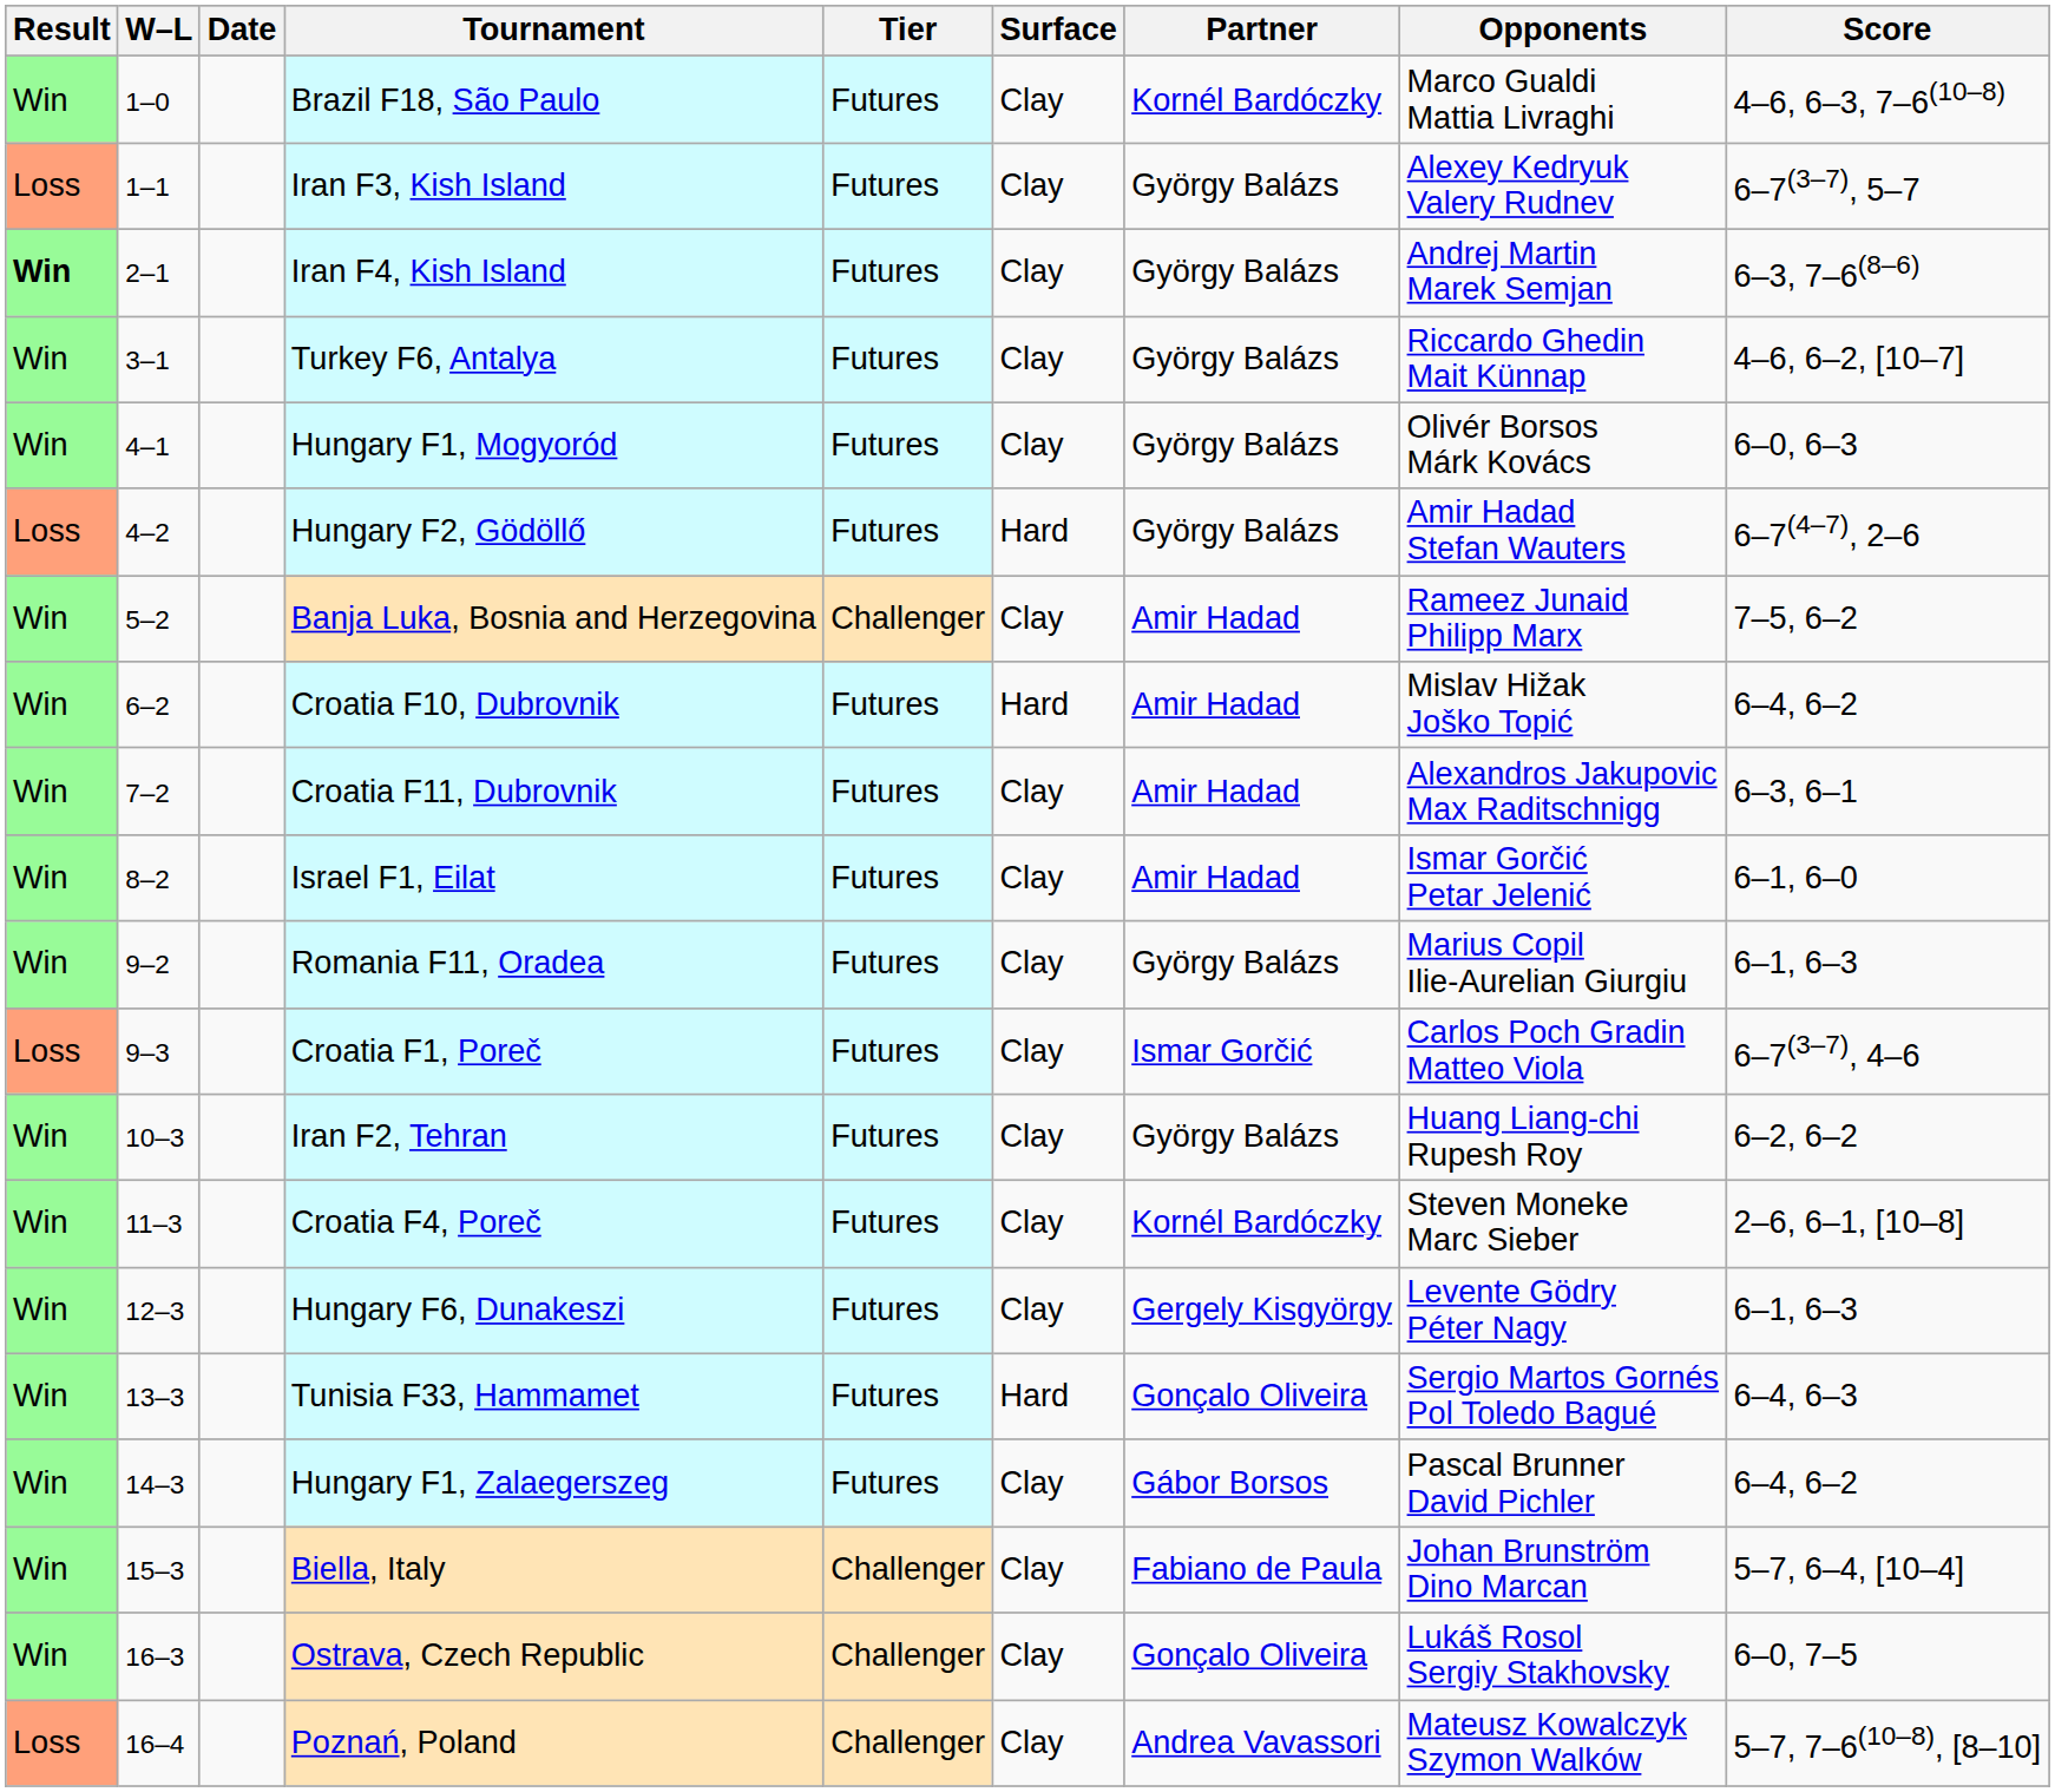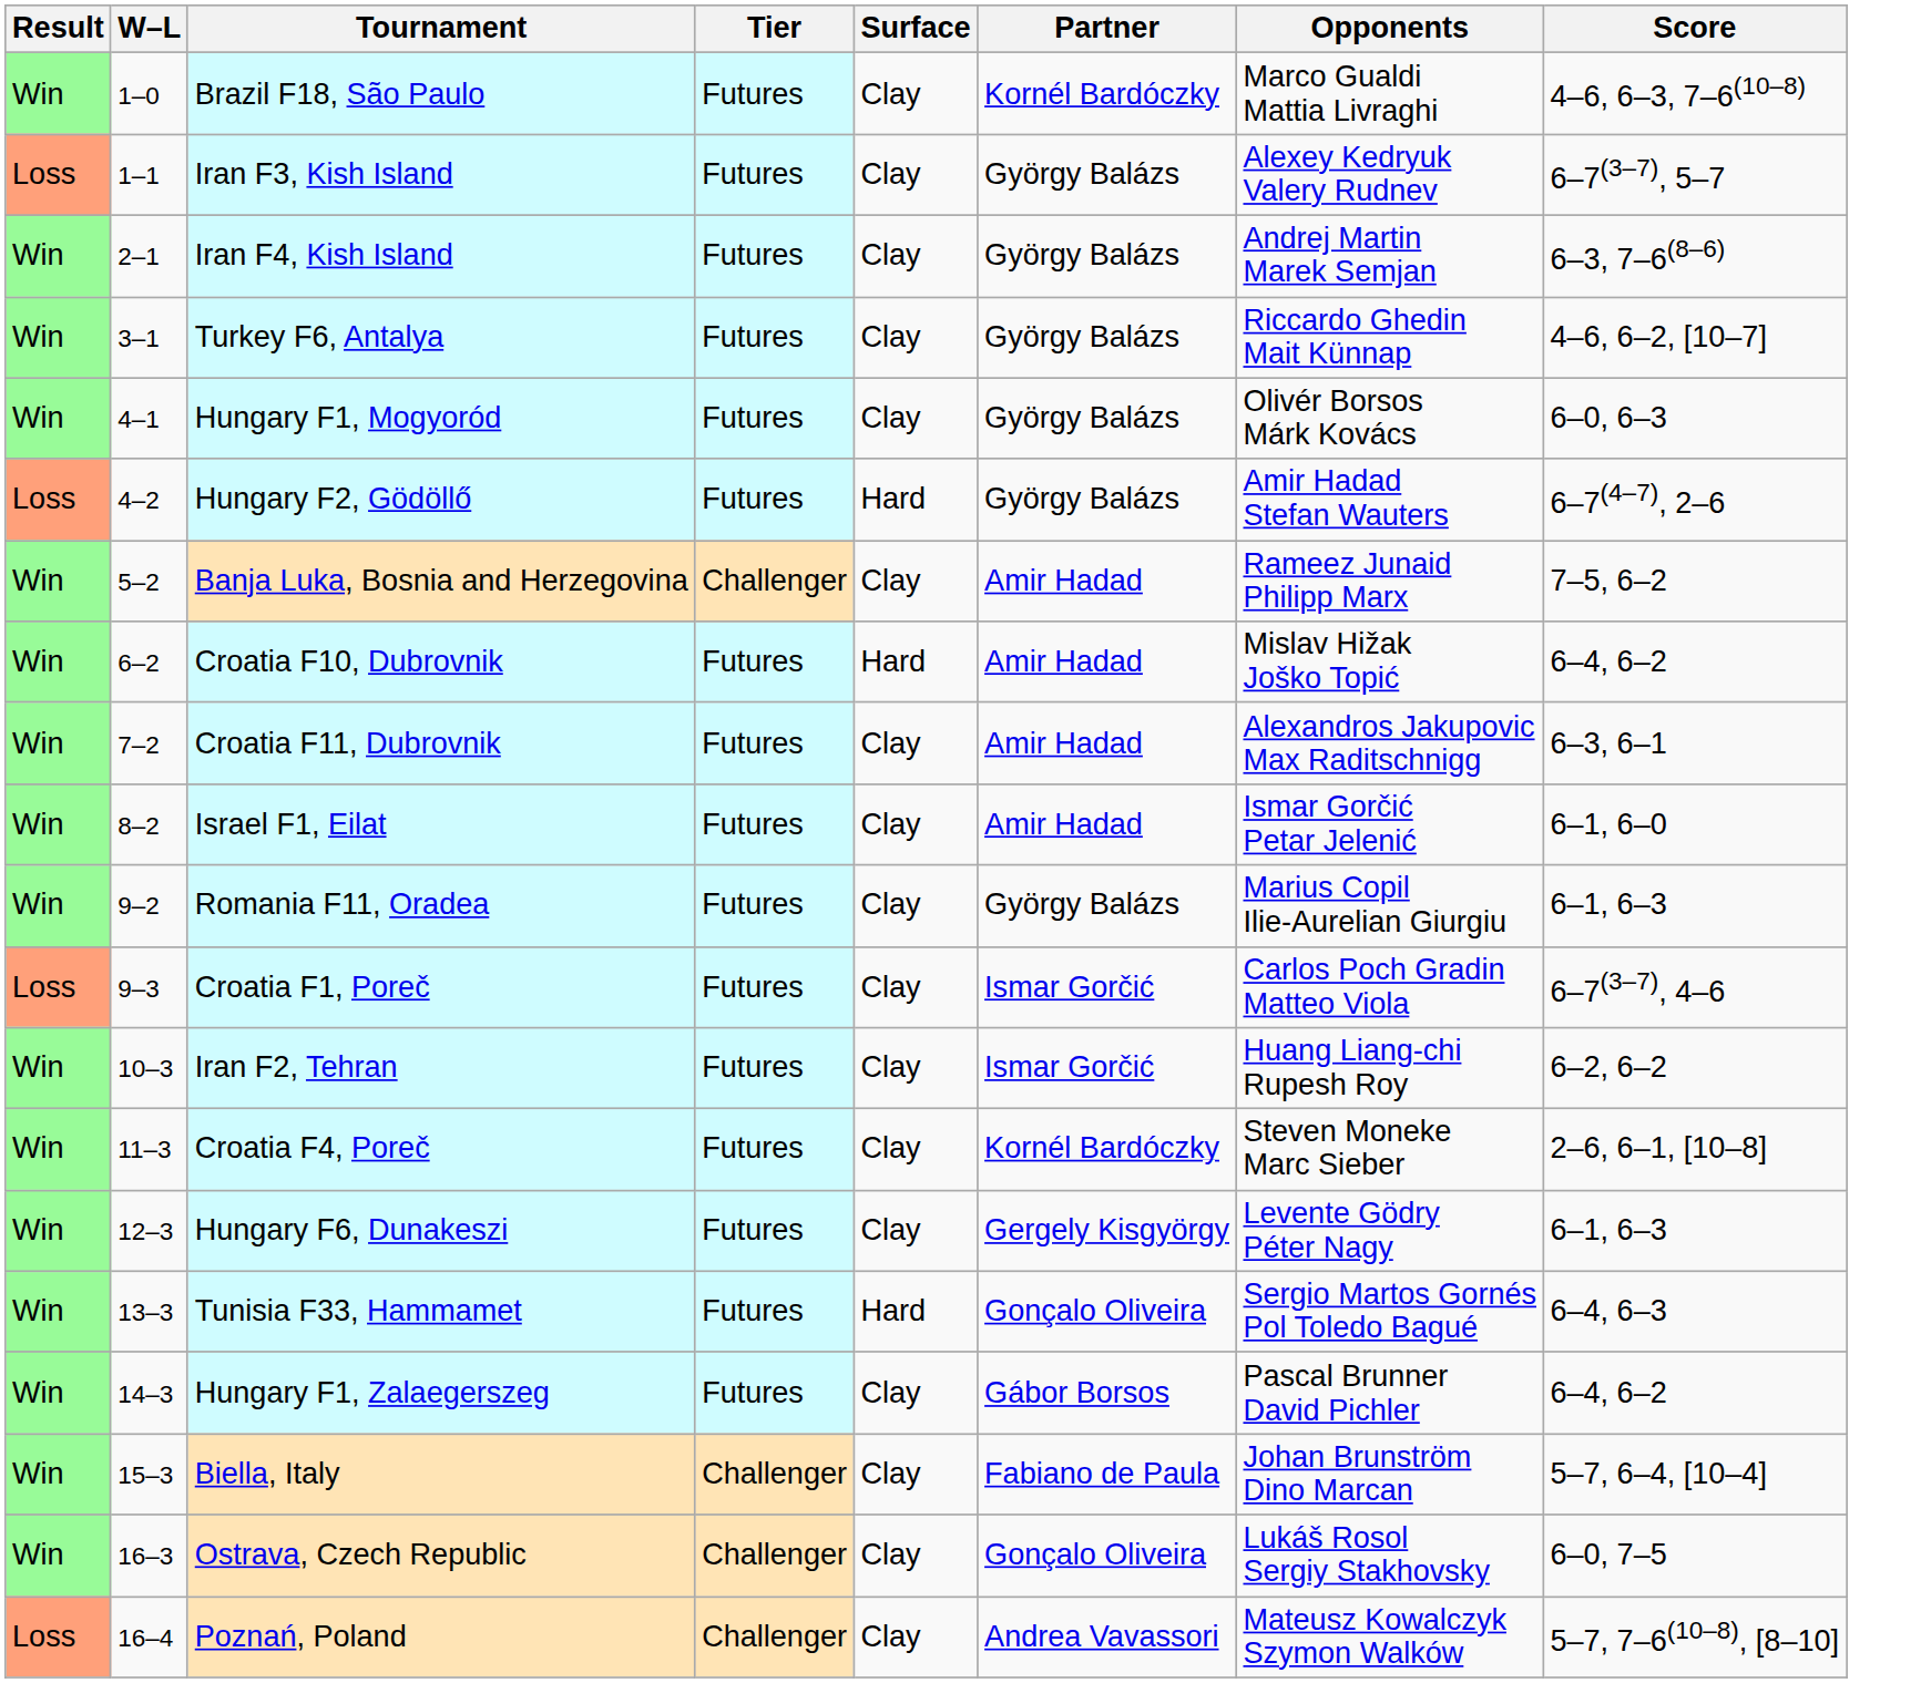 <table class="sortable wikitable">
 <tr>
 <th>Result</th>
 <th class="unsortable">W–L</th>
-<th>Date</th>
 <th>Tournament</th>
 <th>Tier</th>
 <th>Surface</th>
 <th>Partner</th>
 <th>Opponents</th>
 <th class="unsortable">Score</th>
 </tr>
 <tr>
 <td bgcolor=98fb98>Win</td>
 <td><small>1–0</small></td>
-<td></td>
 <td style="background:#cffcff;">Brazil F18, <a href='#'>São Paulo</a></td>
 <td style="background:#cffcff;">Futures</td>
 <td>Clay</td>
 <td> <a href='#'>Kornél Bardóczky</a></td>
 <td> Marco Gualdi<br> Mattia Livraghi</td>
 <td>4–6, 6–3, 7–6<sup>(10–8)</sup></td>
 </tr>
 <tr>
 <td bgcolor=FFA07A>Loss</td>
 <td><small>1–1</small></td>
-<td></td>
 <td style="background:#cffcff;">Iran F3, <a href='#'>Kish Island</a></td>
 <td style="background:#cffcff;">Futures</td>
 <td>Clay</td>
 <td> György Balázs</td>
 <td> <a href='#'>Alexey Kedryuk</a><br> <a href='#'>Valery Rudnev</a></td>
 <td>6–7<sup>(3–7)</sup>, 5–7</td>
 </tr>
 <tr>
-<td bgcolor=98fb98><strong>Win</strong></td>
+<td bgcolor=98fb98>Win</td>
 <td><small>2–1</small></td>
-<td></td>
 <td style="background:#cffcff;">Iran F4, <a href='#'>Kish Island</a></td>
 <td style="background:#cffcff;">Futures</td>
 <td>Clay</td>
 <td> György Balázs</td>
 <td> <a href='#'>Andrej Martin</a><br> <a href='#'>Marek Semjan</a></td>
 <td>6–3, 7–6<sup>(8–6)</sup></td>
 </tr>
 <tr>
 <td bgcolor=98fb98>Win</td>
 <td><small>3–1</small></td>
-<td></td>
 <td style="background:#cffcff;">Turkey F6, <a href='#'>Antalya</a></td>
 <td style="background:#cffcff;">Futures</td>
 <td>Clay</td>
 <td> György Balázs</td>
 <td> <a href='#'>Riccardo Ghedin</a><br> <a href='#'>Mait Künnap</a></td>
 <td>4–6, 6–2, [10–7]</td>
 </tr>
 <tr>
 <td bgcolor=98fb98>Win</td>
 <td><small>4–1</small></td>
-<td></td>
 <td style="background:#cffcff;">Hungary F1, <a href='#'>Mogyoród</a></td>
 <td style="background:#cffcff;">Futures</td>
 <td>Clay</td>
 <td> György Balázs</td>
 <td> Olivér Borsos<br> Márk Kovács</td>
 <td>6–0, 6–3</td>
 </tr>
 <tr>
 <td bgcolor=FFA07A>Loss</td>
 <td><small>4–2</small></td>
-<td></td>
 <td style="background:#cffcff;">Hungary F2, <a href='#'>Gödöllő</a></td>
 <td style="background:#cffcff;">Futures</td>
 <td>Hard</td>
 <td> György Balázs</td>
 <td> <a href='#'>Amir Hadad</a><br> <a href='#'>Stefan Wauters</a></td>
 <td>6–7<sup>(4–7)</sup>, 2–6</td>
 </tr>
 <tr>
 <td bgcolor=98fb98>Win</td>
 <td><small>5–2</small></td>
-<td></td>
 <td style="background:moccasin;"><a href='#'>Banja Luka</a>, Bosnia and Herzegovina</td>
 <td style="background:moccasin;">Challenger</td>
 <td>Clay</td>
 <td> <a href='#'>Amir Hadad</a></td>
 <td> <a href='#'>Rameez Junaid</a><br> <a href='#'>Philipp Marx</a></td>
 <td>7–5, 6–2</td>
 </tr>
 <tr>
 <td bgcolor=98fb98>Win</td>
 <td><small>6–2</small></td>
-<td></td>
 <td style="background:#cffcff;">Croatia F10, <a href='#'>Dubrovnik</a></td>
 <td style="background:#cffcff;">Futures</td>
 <td>Hard</td>
 <td> <a href='#'>Amir Hadad</a></td>
 <td> Mislav Hižak<br> <a href='#'>Joško Topić</a></td>
 <td>6–4, 6–2</td>
 </tr>
 <tr>
 <td bgcolor=98fb98>Win</td>
 <td><small>7–2</small></td>
-<td></td>
 <td style="background:#cffcff;">Croatia F11, <a href='#'>Dubrovnik</a></td>
 <td style="background:#cffcff;">Futures</td>
 <td>Clay</td>
 <td> <a href='#'>Amir Hadad</a></td>
 <td> <a href='#'>Alexandros Jakupovic</a><br> <a href='#'>Max Raditschnigg</a></td>
 <td>6–3, 6–1</td>
 </tr>
 <tr>
 <td bgcolor=98fb98>Win</td>
 <td><small>8–2</small></td>
-<td></td>
 <td style="background:#cffcff;">Israel F1, <a href='#'>Eilat</a></td>
 <td style="background:#cffcff;">Futures</td>
 <td>Clay</td>
 <td> <a href='#'>Amir Hadad</a></td>
 <td> <a href='#'>Ismar Gorčić</a><br> <a href='#'>Petar Jelenić</a></td>
 <td>6–1, 6–0</td>
 </tr>
 <tr>
 <td bgcolor=98fb98>Win</td>
 <td><small>9–2</small></td>
-<td></td>
 <td style="background:#cffcff;">Romania F11, <a href='#'>Oradea</a></td>
 <td style="background:#cffcff;">Futures</td>
 <td>Clay</td>
 <td> György Balázs</td>
 <td> <a href='#'>Marius Copil</a><br> Ilie-Aurelian Giurgiu</td>
 <td>6–1, 6–3</td>
 </tr>
 <tr>
 <td bgcolor=#ffa07a>Loss</td>
 <td><small>9–3</small></td>
-<td></td>
 <td style="background:#cffcff;">Croatia F1, <a href='#'>Poreč</a></td>
 <td style="background:#cffcff;">Futures</td>
 <td>Clay</td>
 <td> <a href='#'>Ismar Gorčić</a></td>
 <td> <a href='#'>Carlos Poch Gradin</a><br> <a href='#'>Matteo Viola</a></td>
 <td>6–7<sup>(3–7)</sup>, 4–6</td>
 </tr>
 <tr>
 <td bgcolor=98fb98>Win</td>
 <td><small>10–3</small></td>
-<td></td>
 <td style="background:#cffcff;">Iran F2, <a href='#'>Tehran</a></td>
 <td style="background:#cffcff;">Futures</td>
 <td>Clay</td>
-<td> György Balázs</td>
+<td> <a href='#'>Ismar Gorčić</a></td>
 <td> <a href='#'>Huang Liang-chi</a><br> Rupesh Roy</td>
 <td>6–2, 6–2</td>
 </tr>
 <tr>
 <td bgcolor=98fb98>Win</td>
 <td><small>11–3</small></td>
-<td></td>
 <td style="background:#cffcff;">Croatia F4, <a href='#'>Poreč</a></td>
 <td style="background:#cffcff;">Futures</td>
 <td>Clay</td>
 <td> <a href='#'>Kornél Bardóczky</a></td>
 <td> Steven Moneke<br> Marc Sieber</td>
 <td>2–6, 6–1, [10–8]</td>
 </tr>
 <tr>
 <td bgcolor=98fb98>Win</td>
 <td><small>12–3</small></td>
-<td></td>
 <td style="background:#cffcff;">Hungary F6, <a href='#'>Dunakeszi</a></td>
 <td style="background:#cffcff;">Futures</td>
 <td>Clay</td>
 <td> <a href='#'>Gergely Kisgyörgy</a></td>
 <td> <a href='#'>Levente Gödry</a><br> <a href='#'>Péter Nagy</a></td>
 <td>6–1, 6–3</td>
 </tr>
 <tr>
 <td bgcolor=98fb98>Win</td>
 <td><small>13–3</small></td>
-<td></td>
 <td style="background:#cffcff;">Tunisia F33, <a href='#'>Hammamet</a></td>
 <td style="background:#cffcff;">Futures</td>
 <td>Hard</td>
 <td> <a href='#'>Gonçalo Oliveira</a></td>
 <td> <a href='#'>Sergio Martos Gornés</a><br> <a href='#'>Pol Toledo Bagué</a></td>
 <td>6–4, 6–3</td>
 </tr>
 <tr>
 <td bgcolor=98fb98>Win</td>
 <td><small>14–3</small></td>
-<td></td>
 <td style="background:#cffcff;">Hungary F1, <a href='#'>Zalaegerszeg</a></td>
 <td style="background:#cffcff;">Futures</td>
 <td>Clay</td>
 <td> <a href='#'>Gábor Borsos</a></td>
 <td> Pascal Brunner<br> <a href='#'>David Pichler</a></td>
 <td>6–4, 6–2</td>
 </tr>
 <tr>
 <td bgcolor=98fb98>Win</td>
 <td><small>15–3</small></td>
-<td><a href='#'></a></td>
 <td style="background:moccasin;"><a href='#'>Biella</a>, Italy</td>
 <td style="background:moccasin;">Challenger</td>
 <td>Clay</td>
 <td> <a href='#'>Fabiano de Paula</a></td>
 <td> <a href='#'>Johan Brunström</a><br> <a href='#'>Dino Marcan</a></td>
 <td>5–7, 6–4, [10–4]</td>
 </tr>
 <tr>
 <td bgcolor=98fb98>Win</td>
 <td><small>16–3</small></td>
-<td><a href='#'></a></td>
 <td style="background:moccasin;"><a href='#'>Ostrava</a>, Czech Republic</td>
 <td style="background:moccasin;">Challenger</td>
 <td>Clay</td>
 <td> <a href='#'>Gonçalo Oliveira</a></td>
 <td> <a href='#'>Lukáš Rosol</a><br> <a href='#'>Sergiy Stakhovsky</a></td>
 <td>6–0, 7–5</td>
 </tr>
 <tr>
 <td bgcolor=#ffa07a>Loss</td>
 <td><small>16–4</small></td>
-<td><a href='#'></a></td>
 <td style="background:moccasin;"><a href='#'>Poznań</a>, Poland</td>
 <td style="background:moccasin;">Challenger</td>
 <td>Clay</td>
 <td> <a href='#'>Andrea Vavassori</a></td>
 <td> <a href='#'>Mateusz Kowalczyk</a><br> <a href='#'>Szymon Walków</a></td>
 <td>5–7, 7–6<sup>(10–8)</sup>, [8–10]</td>
 </tr>
 </table>
